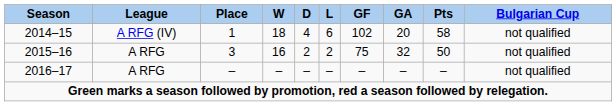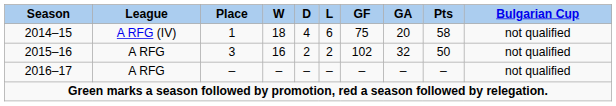 <table class="wikitable" width="800px">
 <tr>
 <th style="background:#ABCDEF;">Season</th>
 <th style="background:#ABCDEF;">League</th>
 <th style="background:#ABCDEF;">Place</th>
 <th style="background:#ABCDEF;">W</th>
 <th style="background:#ABCDEF;">D</th>
 <th style="background:#ABCDEF;">L</th>
 <th style="background:#ABCDEF;">GF</th>
 <th style="background:#ABCDEF;">GA</th>
 <th style="background:#ABCDEF;">Pts</th>
 <th style="background:#ABCDEF;"><a href='#'>Bulgarian Cup</a></th>
 </tr>
 <tr align="center">
 <td>2014–15</td>
 <td><a href='#'>A RFG</a> (IV)</td>
 <td>1</td>
 <td>18</td>
 <td>4</td>
 <td>6</td>
-<td>102</td>
+<td>75</td>
 <td>20</td>
 <td>58</td>
 <td>not qualified</td>
 </tr>
 <tr align="center">
 <td>2015–16</td>
 <td>A RFG</td>
 <td>3</td>
 <td>16</td>
 <td>2</td>
 <td>2</td>
-<td>75</td>
+<td>102</td>
 <td>32</td>
 <td>50</td>
 <td>not qualified</td>
 </tr>
 <tr align="center">
 <td>2016–17</td>
 <td>A RFG</td>
 <td>–</td>
 <td>–</td>
 <td>–</td>
 <td>–</td>
 <td>–</td>
 <td>–</td>
 <td>–</td>
 <td>not qualified</td>
 </tr>
 <tr>
 <td colspan="12" align="center"><strong>Green marks a season followed by promotion, red a season followed by relegation.</strong></td>
 </tr>
 </table>
